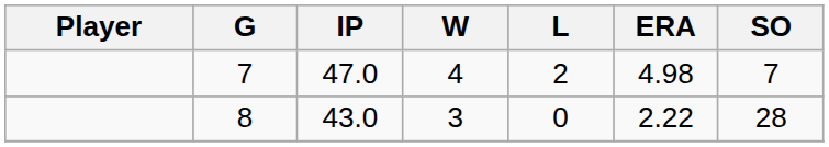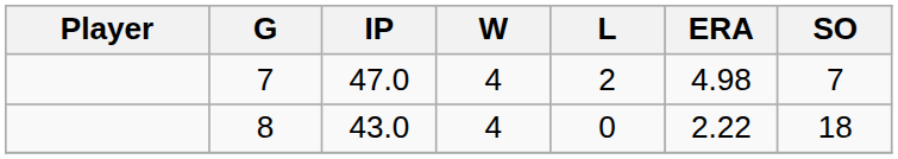 <table class="wikitable sortable">
 <tr>
 <th bgcolor="#DDDDFF" width="16%">Player</th>
 <th bgcolor="#DDDDFF" width="9%">G</th>
 <th bgcolor="#DDDDFF" width="9%">IP</th>
 <th bgcolor="#DDDDFF" width="9%">W</th>
 <th bgcolor="#DDDDFF" width="9%">L</th>
 <th bgcolor="#DDDDFF" width="9%">ERA</th>
 <th bgcolor="#DDDDFF" width="9%">SO</th>
 </tr>
 <tr align="center">
 <td></td>
 <td>7</td>
 <td>47.0</td>
 <td>4</td>
 <td>2</td>
 <td>4.98</td>
 <td>7</td>
 </tr>
 <tr align="center">
 <td></td>
 <td>8</td>
 <td>43.0</td>
-<td>3</td>
+<td>4</td>
 <td>0</td>
 <td>2.22</td>
-<td>28</td>
+<td>18</td>
 </tr>
 <tr align="center">
 </tr>
 </table>
